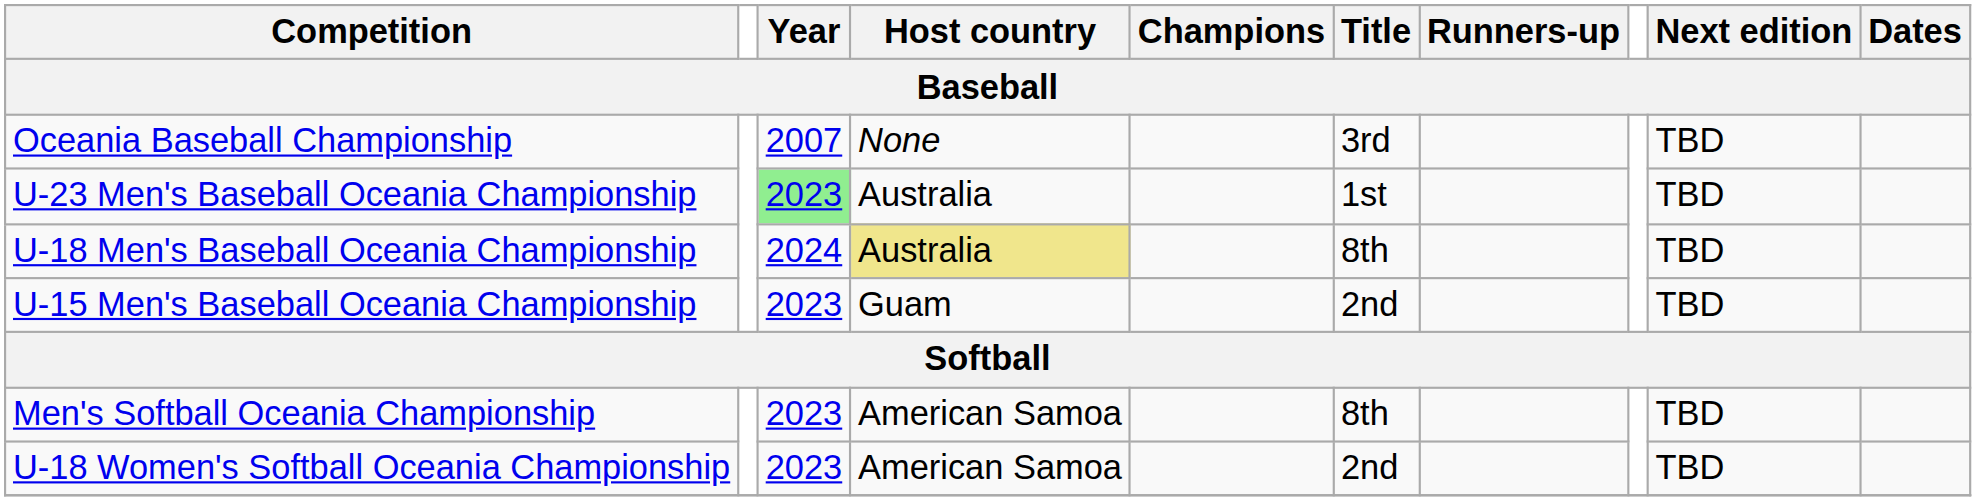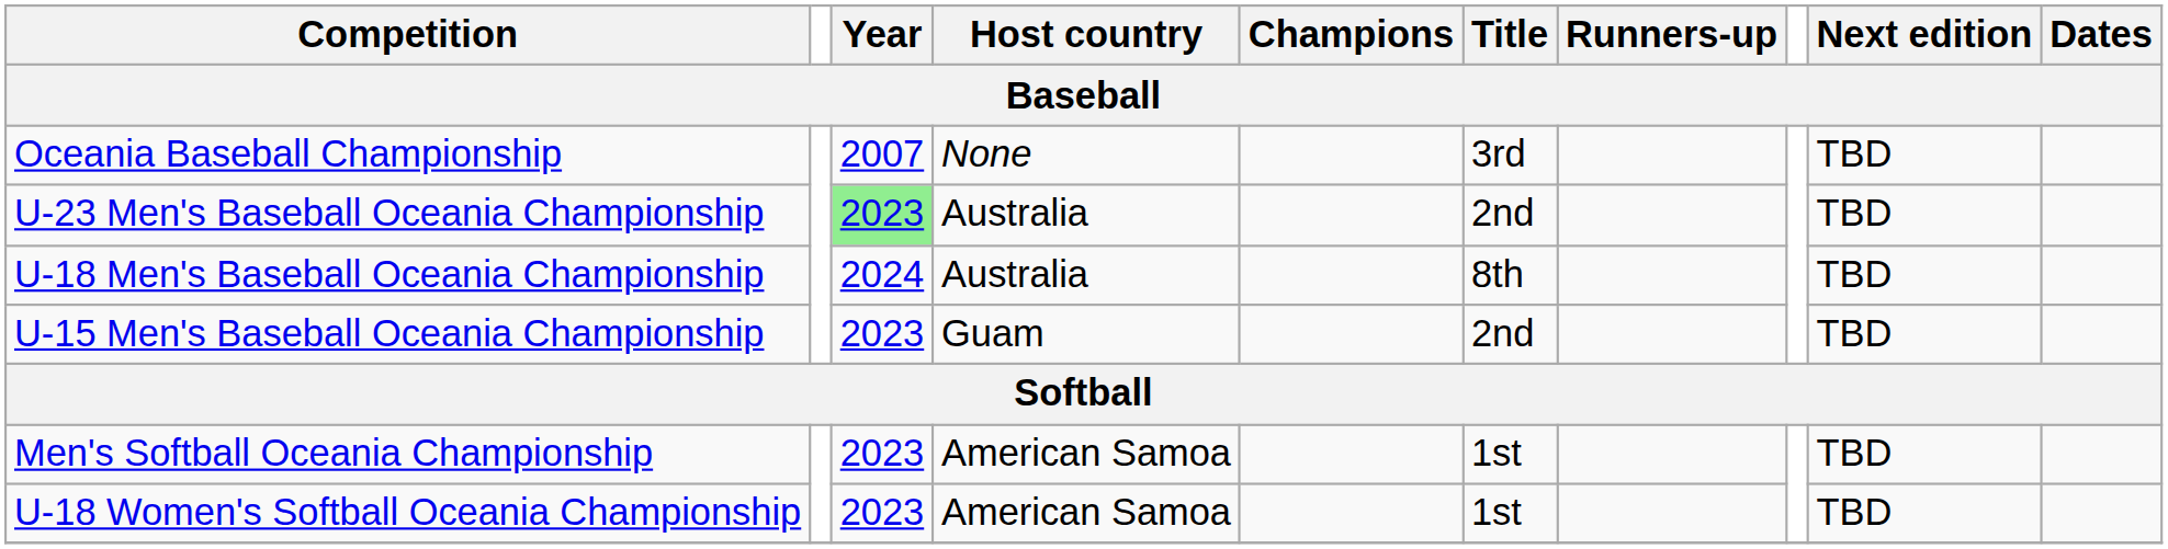 <table class="wikitable sortable">
 <tr>
 <th>Competition</th>
 <td width="1%" rowspan=1 style="background-color:#ffffff;"></td>
 <th>Year</th>
 <th>Host country</th>
 <th>Champions</th>
 <th>Title</th>
 <th>Runners-up</th>
 <td width="1%" rowspan=1 style="background-color:#ffffff;"></td>
 <th>Next edition</th>
 <th>Dates</th>
 </tr>
 <tr>
 <th colspan=10>Baseball</th>
 </tr>
 <tr>
 <td><a href='#'>Oceania Baseball Championship</a></td>
 <td width="1%" rowspan=4 style="background-color:#ffffff;"></td>
 <td><a href='#'>2007</a></td>
 <td><em>None</em></td>
 <td></td>
 <td>3rd</td>
 <td></td>
 <td width="1%" rowspan=4 style="background-color:#ffffff;"></td>
 <td>TBD</td>
 </tr>
 <tr>
 <td><a href='#'>U-23 Men's Baseball Oceania Championship</a></td>
 <td style="background: lightgreen;"><a href='#'>2023</a></td>
 <td>Australia</td>
 <td></td>
-<td>1st</td>
+<td>2nd</td>
 <td></td>
 <td>TBD</td>
 <td></td>
 </tr>
 <tr>
 <td><a href='#'>U-18 Men's Baseball Oceania Championship</a></td>
 <td><a href='#'>2024</a></td>
-<td style="background: khaki;">Australia</td>
+<td>Australia</td>
 <td></td>
 <td>8th</td>
 <td></td>
 <td>TBD</td>
 <td></td>
 </tr>
 <tr>
 <td><a href='#'>U-15 Men's Baseball Oceania Championship</a></td>
 <td><a href='#'>2023</a></td>
 <td>Guam</td>
 <td></td>
 <td>2nd</td>
 <td></td>
 <td>TBD</td>
 <td></td>
 </tr>
 <tr>
 <th colspan=10>Softball</th>
 </tr>
 <tr>
 <td><a href='#'>Men's Softball Oceania Championship</a></td>
 <td width="1%" rowspan=2 style="background-color:#ffffff;"></td>
 <td><a href='#'>2023</a></td>
 <td>American Samoa</td>
 <td></td>
-<td>8th</td>
+<td>1st</td>
 <td></td>
 <td width="1%" rowspan=2 style="background-color:#ffffff;"></td>
 <td>TBD</td>
 <td></td>
 </tr>
 <tr>
 <td><a href='#'>U-18 Women's Softball Oceania Championship</a></td>
 <td><a href='#'>2023</a></td>
 <td>American Samoa</td>
 <td></td>
-<td>2nd</td>
+<td>1st</td>
 <td></td>
 <td>TBD</td>
 <td></td>
 </tr>
 <tr>
 </tr>
 </table>
